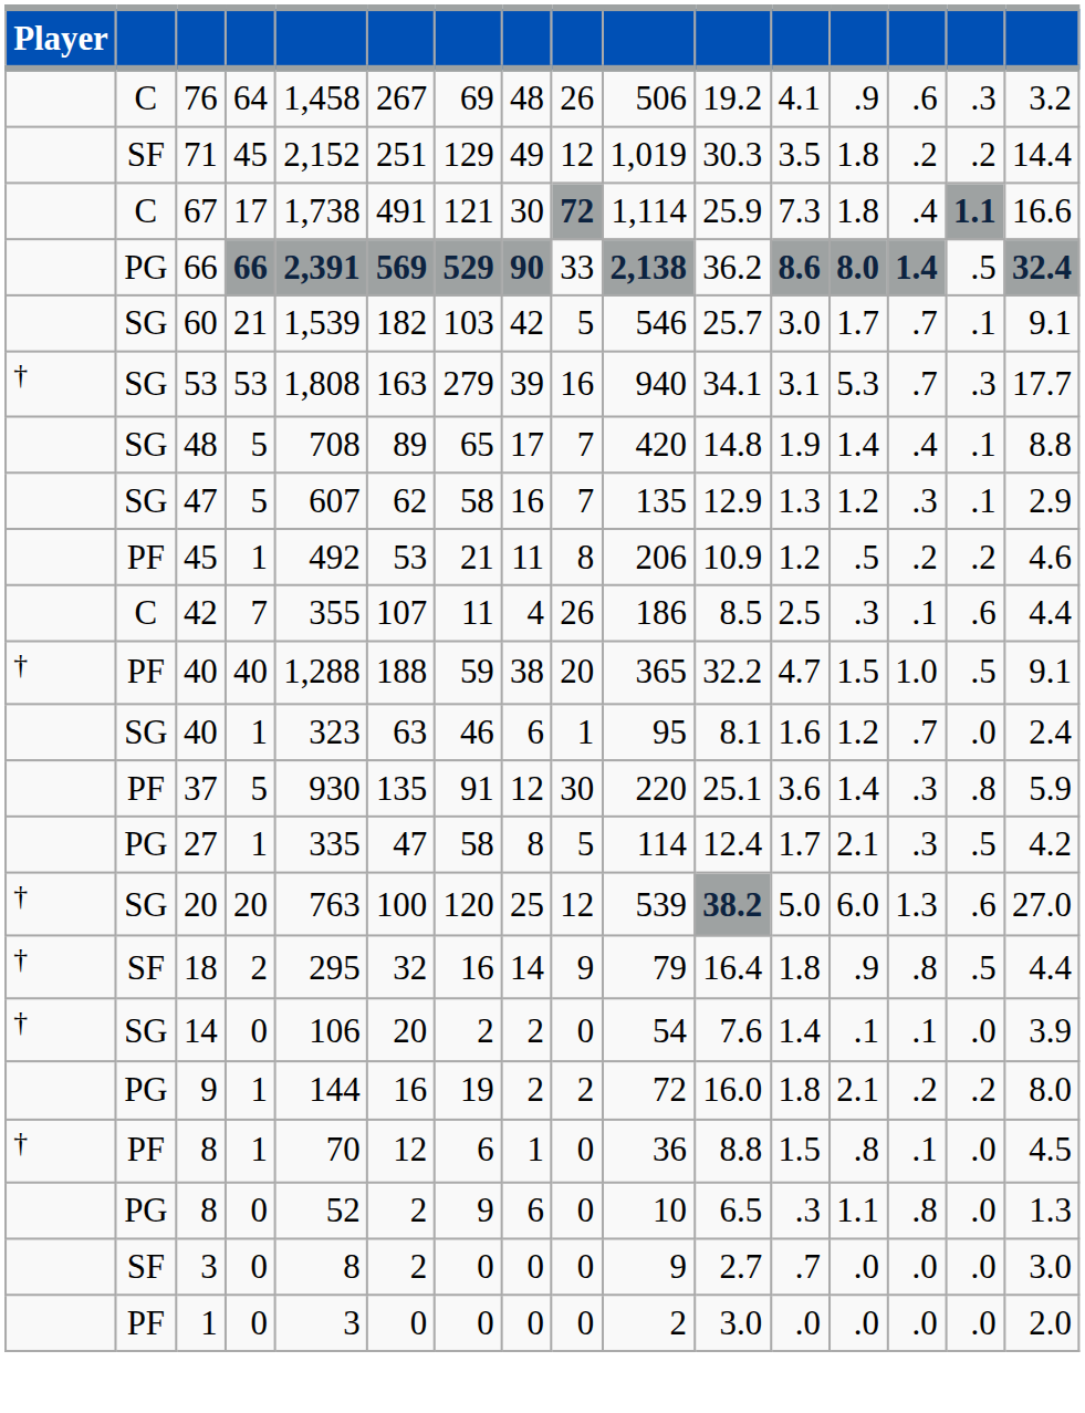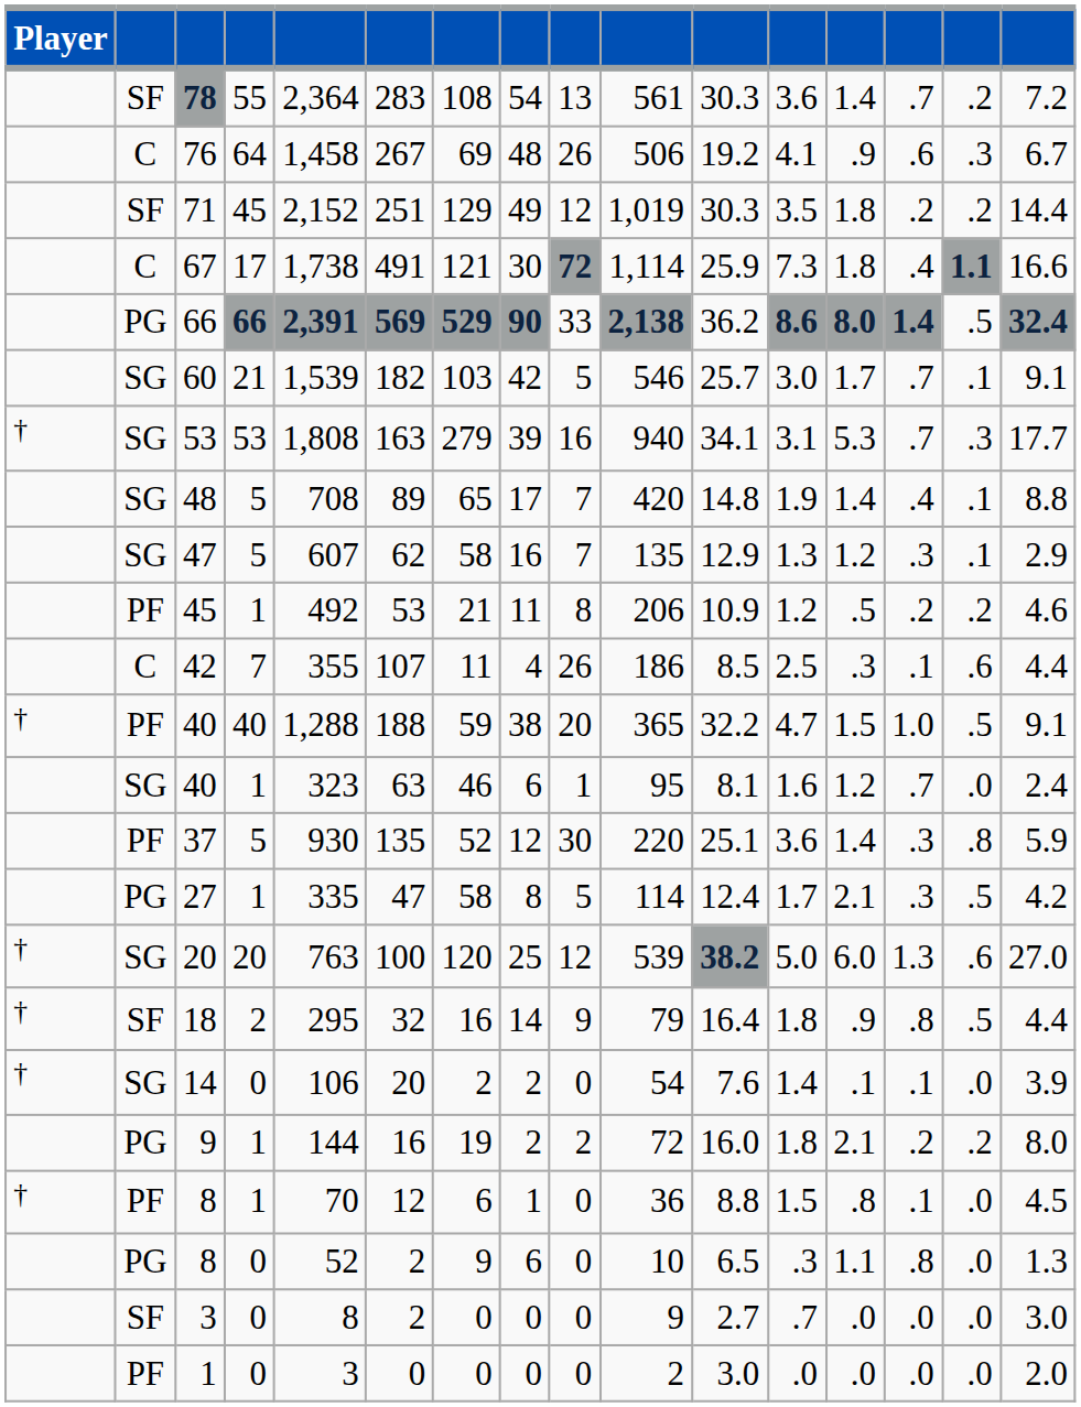 <table class="wikitable sortable" style="font-size: 95%; text-align:right;">
 <tr>
 <th style="background:#0050B5; color:#FFFFFF; border-top:#9EA2A2 3px solid; border-bottom:#9EA2A2 3px solid;">Player</th>
 <th style="background:#0050B5; color:#FFFFFF; border-top:#9EA2A2 3px solid; border-bottom:#9EA2A2 3px solid;"></th>
 <th style="background:#0050B5; color:#FFFFFF; border-top:#9EA2A2 3px solid; border-bottom:#9EA2A2 3px solid;"></th>
 <th style="background:#0050B5; color:#FFFFFF; border-top:#9EA2A2 3px solid; border-bottom:#9EA2A2 3px solid;"></th>
 <th style="background:#0050B5; color:#FFFFFF; border-top:#9EA2A2 3px solid; border-bottom:#9EA2A2 3px solid;"></th>
 <th style="background:#0050B5; color:#FFFFFF; border-top:#9EA2A2 3px solid; border-bottom:#9EA2A2 3px solid;"></th>
 <th style="background:#0050B5; color:#FFFFFF; border-top:#9EA2A2 3px solid; border-bottom:#9EA2A2 3px solid;"></th>
 <th style="background:#0050B5; color:#FFFFFF; border-top:#9EA2A2 3px solid; border-bottom:#9EA2A2 3px solid;"></th>
 <th style="background:#0050B5; color:#FFFFFF; border-top:#9EA2A2 3px solid; border-bottom:#9EA2A2 3px solid;"></th>
 <th style="background:#0050B5; color:#FFFFFF; border-top:#9EA2A2 3px solid; border-bottom:#9EA2A2 3px solid;"></th>
 <th style="background:#0050B5; color:#FFFFFF; border-top:#9EA2A2 3px solid; border-bottom:#9EA2A2 3px solid;"></th>
 <th style="background:#0050B5; color:#FFFFFF; border-top:#9EA2A2 3px solid; border-bottom:#9EA2A2 3px solid;"></th>
 <th style="background:#0050B5; color:#FFFFFF; border-top:#9EA2A2 3px solid; border-bottom:#9EA2A2 3px solid;"></th>
 <th style="background:#0050B5; color:#FFFFFF; border-top:#9EA2A2 3px solid; border-bottom:#9EA2A2 3px solid;"></th>
 <th style="background:#0050B5; color:#FFFFFF; border-top:#9EA2A2 3px solid; border-bottom:#9EA2A2 3px solid;"></th>
 <th style="background:#0050B5; color:#FFFFFF; border-top:#9EA2A2 3px solid; border-bottom:#9EA2A2 3px solid;"></th>
 </tr>
 <tr>
 <td style="text-align:left;"></td>
+<td style="text-align:center;">SF</td>
+<td style="background:#9EA2A2; color:#0C2340;"><strong>78</strong></td>
+<td>55</td>
+<td>2,364</td>
+<td>283</td>
+<td>108</td>
+<td>54</td>
+<td>13</td>
+<td>561</td>
+<td>30.3</td>
+<td>3.6</td>
+<td>1.4</td>
+<td>.7</td>
+<td>.2</td>
+<td>7.2</td>
+</tr>
+<tr>
+<td style="text-align:left;"></td>
 <td style="text-align:center;">C</td>
 <td>76</td>
 <td>64</td>
 <td>1,458</td>
 <td>267</td>
 <td>69</td>
 <td>48</td>
 <td>26</td>
 <td>506</td>
 <td>19.2</td>
 <td>4.1</td>
 <td>.9</td>
 <td>.6</td>
 <td>.3</td>
-<td>3.2</td>
+<td>6.7</td>
 </tr>
 <tr>
 <td style="text-align:left;"></td>
 <td style="text-align:center;">SF</td>
 <td>71</td>
 <td>45</td>
 <td>2,152</td>
 <td>251</td>
 <td>129</td>
 <td>49</td>
 <td>12</td>
 <td>1,019</td>
 <td>30.3</td>
 <td>3.5</td>
 <td>1.8</td>
 <td>.2</td>
 <td>.2</td>
 <td>14.4</td>
 </tr>
 <tr>
 <td style="text-align:left;"></td>
 <td style="text-align:center;">C</td>
 <td>67</td>
 <td>17</td>
 <td>1,738</td>
 <td>491</td>
 <td>121</td>
 <td>30</td>
 <td style="background:#9EA2A2; color:#0C2340;"><strong>72</strong></td>
 <td>1,114</td>
 <td>25.9</td>
 <td>7.3</td>
 <td>1.8</td>
 <td>.4</td>
 <td style="background:#9EA2A2; color:#0C2340;"><strong>1.1</strong></td>
 <td>16.6</td>
 </tr>
 <tr>
 <td style="text-align:left;"></td>
 <td style="text-align:center;">PG</td>
 <td>66</td>
 <td style="background:#9EA2A2; color:#0C2340;"><strong>66</strong></td>
 <td style="background:#9EA2A2; color:#0C2340;"><strong>2,391</strong></td>
 <td style="background:#9EA2A2; color:#0C2340;"><strong>569</strong></td>
 <td style="background:#9EA2A2; color:#0C2340;"><strong>529</strong></td>
 <td style="background:#9EA2A2; color:#0C2340;"><strong>90</strong></td>
 <td>33</td>
 <td style="background:#9EA2A2; color:#0C2340;"><strong>2,138</strong></td>
 <td>36.2</td>
 <td style="background:#9EA2A2; color:#0C2340;"><strong>8.6</strong></td>
 <td style="background:#9EA2A2; color:#0C2340;"><strong>8.0</strong></td>
 <td style="background:#9EA2A2; color:#0C2340;"><strong>1.4</strong></td>
 <td>.5</td>
 <td style="background:#9EA2A2; color:#0C2340;"><strong>32.4</strong></td>
 </tr>
 <tr>
 <td style="text-align:left;"></td>
 <td style="text-align:center;">SG</td>
 <td>60</td>
 <td>21</td>
 <td>1,539</td>
 <td>182</td>
 <td>103</td>
 <td>42</td>
 <td>5</td>
 <td>546</td>
 <td>25.7</td>
 <td>3.0</td>
 <td>1.7</td>
 <td>.7</td>
 <td>.1</td>
 <td>9.1</td>
 </tr>
 <tr>
 <td style="text-align:left;"><sup>†</sup></td>
 <td style="text-align:center;">SG</td>
 <td>53</td>
 <td>53</td>
 <td>1,808</td>
 <td>163</td>
 <td>279</td>
 <td>39</td>
 <td>16</td>
 <td>940</td>
 <td>34.1</td>
 <td>3.1</td>
 <td>5.3</td>
 <td>.7</td>
 <td>.3</td>
 <td>17.7</td>
 </tr>
 <tr>
 <td style="text-align:left;"></td>
 <td style="text-align:center;">SG</td>
 <td>48</td>
 <td>5</td>
 <td>708</td>
 <td>89</td>
 <td>65</td>
 <td>17</td>
 <td>7</td>
 <td>420</td>
 <td>14.8</td>
 <td>1.9</td>
 <td>1.4</td>
 <td>.4</td>
 <td>.1</td>
 <td>8.8</td>
 </tr>
 <tr>
 <td style="text-align:left;"></td>
 <td style="text-align:center;">SG</td>
 <td>47</td>
 <td>5</td>
 <td>607</td>
 <td>62</td>
 <td>58</td>
 <td>16</td>
 <td>7</td>
 <td>135</td>
 <td>12.9</td>
 <td>1.3</td>
 <td>1.2</td>
 <td>.3</td>
 <td>.1</td>
 <td>2.9</td>
 </tr>
 <tr>
 <td style="text-align:left;"></td>
 <td style="text-align:center;">PF</td>
 <td>45</td>
 <td>1</td>
 <td>492</td>
 <td>53</td>
 <td>21</td>
 <td>11</td>
 <td>8</td>
 <td>206</td>
 <td>10.9</td>
 <td>1.2</td>
 <td>.5</td>
 <td>.2</td>
 <td>.2</td>
 <td>4.6</td>
 </tr>
 <tr>
 <td style="text-align:left;"></td>
 <td style="text-align:center;">C</td>
 <td>42</td>
 <td>7</td>
 <td>355</td>
 <td>107</td>
 <td>11</td>
 <td>4</td>
 <td>26</td>
 <td>186</td>
 <td>8.5</td>
 <td>2.5</td>
 <td>.3</td>
 <td>.1</td>
 <td>.6</td>
 <td>4.4</td>
 </tr>
 <tr>
 <td style="text-align:left;"><sup>†</sup></td>
 <td style="text-align:center;">PF</td>
 <td>40</td>
 <td>40</td>
 <td>1,288</td>
 <td>188</td>
 <td>59</td>
 <td>38</td>
 <td>20</td>
 <td>365</td>
 <td>32.2</td>
 <td>4.7</td>
 <td>1.5</td>
 <td>1.0</td>
 <td>.5</td>
 <td>9.1</td>
 </tr>
 <tr>
 <td style="text-align:left;"></td>
 <td style="text-align:center;">SG</td>
 <td>40</td>
 <td>1</td>
 <td>323</td>
 <td>63</td>
 <td>46</td>
 <td>6</td>
 <td>1</td>
 <td>95</td>
 <td>8.1</td>
 <td>1.6</td>
 <td>1.2</td>
 <td>.7</td>
 <td>.0</td>
 <td>2.4</td>
 </tr>
 <tr>
 <td style="text-align:left;"></td>
 <td style="text-align:center;">PF</td>
 <td>37</td>
 <td>5</td>
 <td>930</td>
 <td>135</td>
-<td>91</td>
+<td>52</td>
 <td>12</td>
 <td>30</td>
 <td>220</td>
 <td>25.1</td>
 <td>3.6</td>
 <td>1.4</td>
 <td>.3</td>
 <td>.8</td>
 <td>5.9</td>
 </tr>
 <tr>
 <td style="text-align:left;"></td>
 <td style="text-align:center;">PG</td>
 <td>27</td>
 <td>1</td>
 <td>335</td>
 <td>47</td>
 <td>58</td>
 <td>8</td>
 <td>5</td>
 <td>114</td>
 <td>12.4</td>
 <td>1.7</td>
 <td>2.1</td>
 <td>.3</td>
 <td>.5</td>
 <td>4.2</td>
 </tr>
 <tr>
 <td style="text-align:left;"><sup>†</sup></td>
 <td style="text-align:center;">SG</td>
 <td>20</td>
 <td>20</td>
 <td>763</td>
 <td>100</td>
 <td>120</td>
 <td>25</td>
 <td>12</td>
 <td>539</td>
 <td style="background:#9EA2A2; color:#0C2340;"><strong>38.2</strong></td>
 <td>5.0</td>
 <td>6.0</td>
 <td>1.3</td>
 <td>.6</td>
 <td>27.0</td>
 </tr>
 <tr>
 <td style="text-align:left;"><sup>†</sup></td>
 <td style="text-align:center;">SF</td>
 <td>18</td>
 <td>2</td>
 <td>295</td>
 <td>32</td>
 <td>16</td>
 <td>14</td>
 <td>9</td>
 <td>79</td>
 <td>16.4</td>
 <td>1.8</td>
 <td>.9</td>
 <td>.8</td>
 <td>.5</td>
 <td>4.4</td>
 </tr>
 <tr>
 <td style="text-align:left;"><sup>†</sup></td>
 <td style="text-align:center;">SG</td>
 <td>14</td>
 <td>0</td>
 <td>106</td>
 <td>20</td>
 <td>2</td>
 <td>2</td>
 <td>0</td>
 <td>54</td>
 <td>7.6</td>
 <td>1.4</td>
 <td>.1</td>
 <td>.1</td>
 <td>.0</td>
 <td>3.9</td>
 </tr>
 <tr>
 <td style="text-align:left;"></td>
 <td style="text-align:center;">PG</td>
 <td>9</td>
 <td>1</td>
 <td>144</td>
 <td>16</td>
 <td>19</td>
 <td>2</td>
 <td>2</td>
 <td>72</td>
 <td>16.0</td>
 <td>1.8</td>
 <td>2.1</td>
 <td>.2</td>
 <td>.2</td>
 <td>8.0</td>
 </tr>
 <tr>
 <td style="text-align:left;"><sup>†</sup></td>
 <td style="text-align:center;">PF</td>
 <td>8</td>
 <td>1</td>
 <td>70</td>
 <td>12</td>
 <td>6</td>
 <td>1</td>
 <td>0</td>
 <td>36</td>
 <td>8.8</td>
 <td>1.5</td>
 <td>.8</td>
 <td>.1</td>
 <td>.0</td>
 <td>4.5</td>
 </tr>
 <tr>
 <td style="text-align:left;"></td>
 <td style="text-align:center;">PG</td>
 <td>8</td>
 <td>0</td>
 <td>52</td>
 <td>2</td>
 <td>9</td>
 <td>6</td>
 <td>0</td>
 <td>10</td>
 <td>6.5</td>
 <td>.3</td>
 <td>1.1</td>
 <td>.8</td>
 <td>.0</td>
 <td>1.3</td>
 </tr>
 <tr>
 <td style="text-align:left;"></td>
 <td style="text-align:center;">SF</td>
 <td>3</td>
 <td>0</td>
 <td>8</td>
 <td>2</td>
 <td>0</td>
 <td>0</td>
 <td>0</td>
 <td>9</td>
 <td>2.7</td>
 <td>.7</td>
 <td>.0</td>
 <td>.0</td>
 <td>.0</td>
 <td>3.0</td>
 </tr>
 <tr>
 <td style="text-align:left;"></td>
 <td style="text-align:center;">PF</td>
 <td>1</td>
 <td>0</td>
 <td>3</td>
 <td>0</td>
 <td>0</td>
 <td>0</td>
 <td>0</td>
 <td>2</td>
 <td>3.0</td>
 <td>.0</td>
 <td>.0</td>
 <td>.0</td>
 <td>.0</td>
 <td>2.0</td>
 </tr>
 </table>
